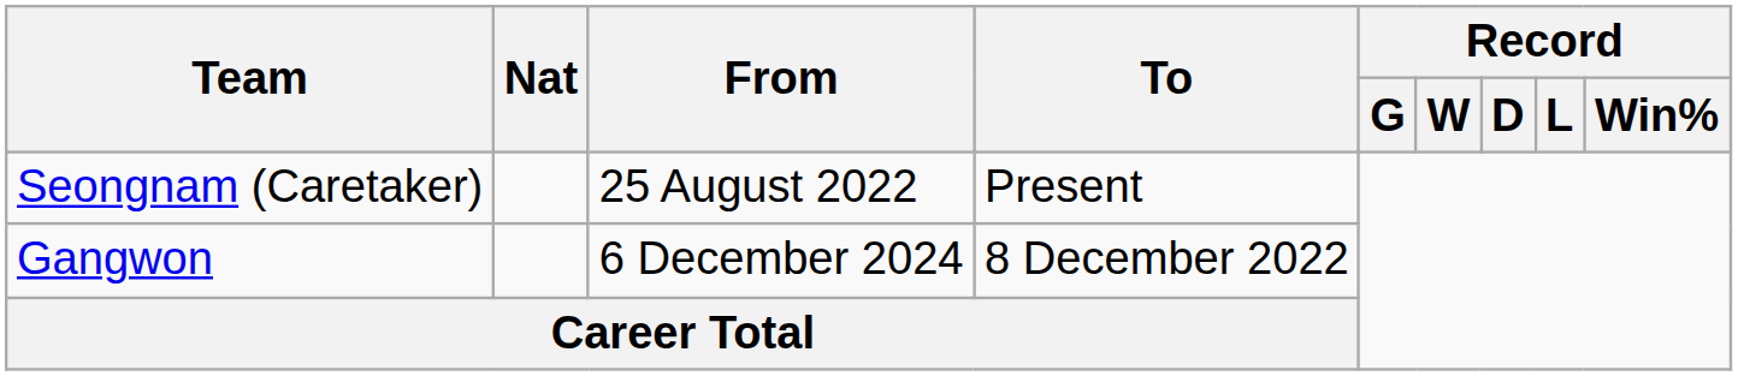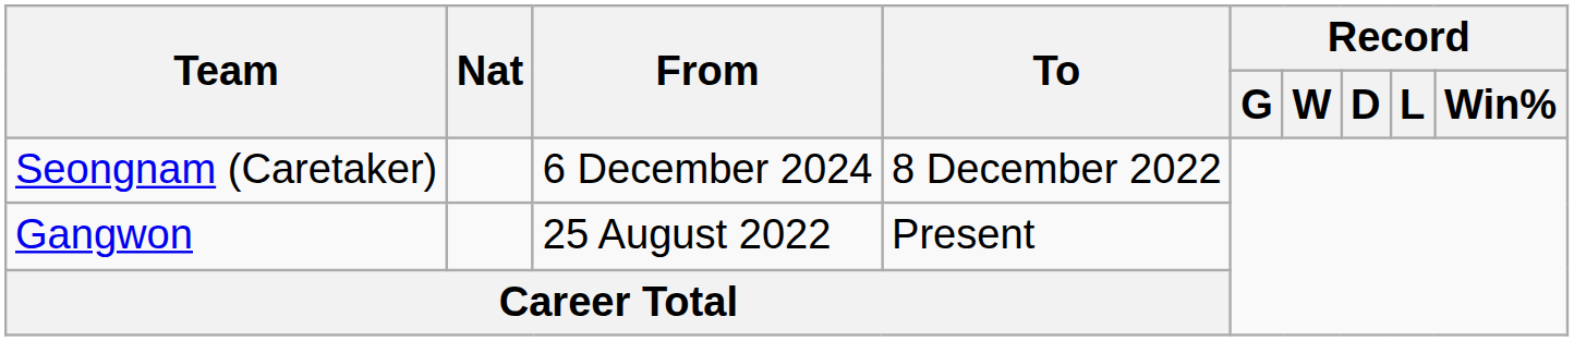 <table class="wikitable" style="text-align: center">
 <tr>
 <th rowspan=2>Team</th>
 <th rowspan=2>Nat</th>
 <th rowspan=2>From</th>
 <th rowspan=2>To</th>
 <th colspan=5>Record</th>
 </tr>
 <tr>
 <th>G</th>
 <th>W</th>
 <th>D</th>
 <th>L</th>
 <th>Win%</th>
 </tr>
 <tr>
 <td align="left"><a href='#'>Seongnam</a> (Caretaker)</td>
 <td></td>
-<td align="left">25 August 2022</td>
-<td align="left">Present<br></td>
+<td align="left">6 December 2024</td>
+<td align="left">8 December 2022<br></td>
 </tr>
 <tr>
 <td align="left"><a href='#'>Gangwon</a></td>
 <td></td>
-<td align="left">6 December 2024</td>
-<td align="left">8 December 2022<br></td>
+<td align="left">25 August 2022</td>
+<td align="left">Present<br></td>
 </tr>
 <tr>
 <th colspan="4">Career Total<br></th>
 </tr>
 </table>
